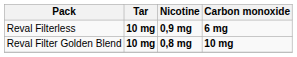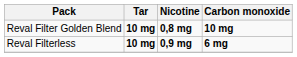 <table class="wikitable">
 <tr>
 <th>Pack</th>
 <th>Tar</th>
 <th>Nicotine</th>
 <th>Carbon monoxide</th>
 </tr>
 <tr>
+<td>Reval Filter Golden Blend</td>
+<td><strong>10 mg</strong></td>
+<td><strong>0,8 mg</strong></td>
+<td><strong>10 mg</strong></td>
+</tr>
+<tr>
 <td>Reval Filterless</td>
 <td><strong>10 mg</strong></td>
 <td><strong>0,9 mg</strong></td>
 <td><strong>6 mg</strong></td>
 </tr>
 <tr>
-<td>Reval Filter Golden Blend</td>
-<td><strong>10 mg</strong></td>
-<td><strong>0,8 mg</strong></td>
-<td><strong>10 mg</strong></td>
-</tr>
-<tr>
 </tr>
 </table>
